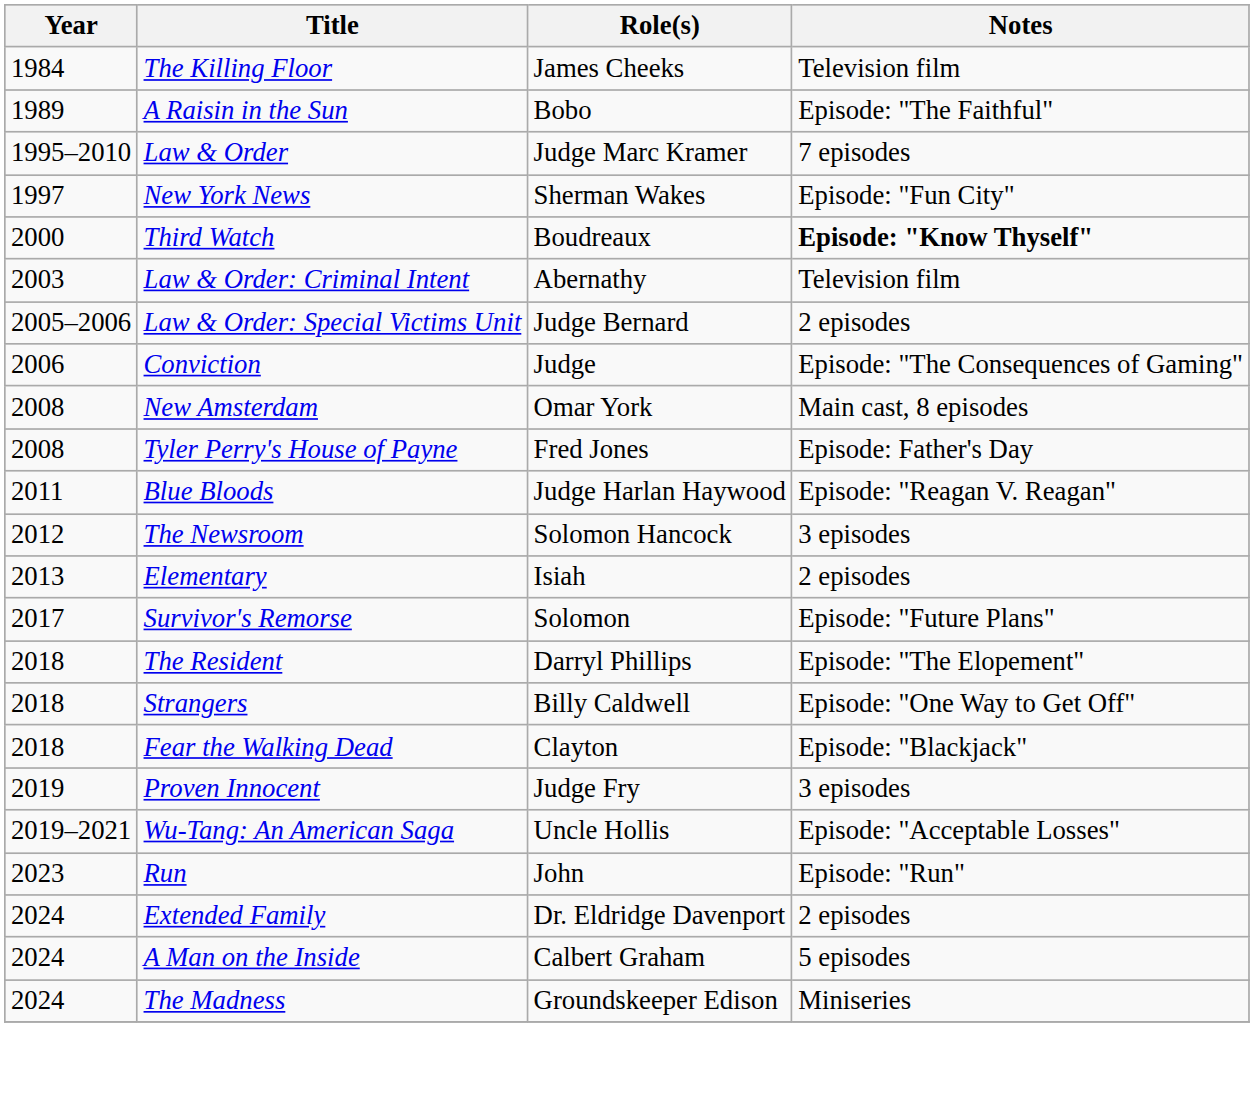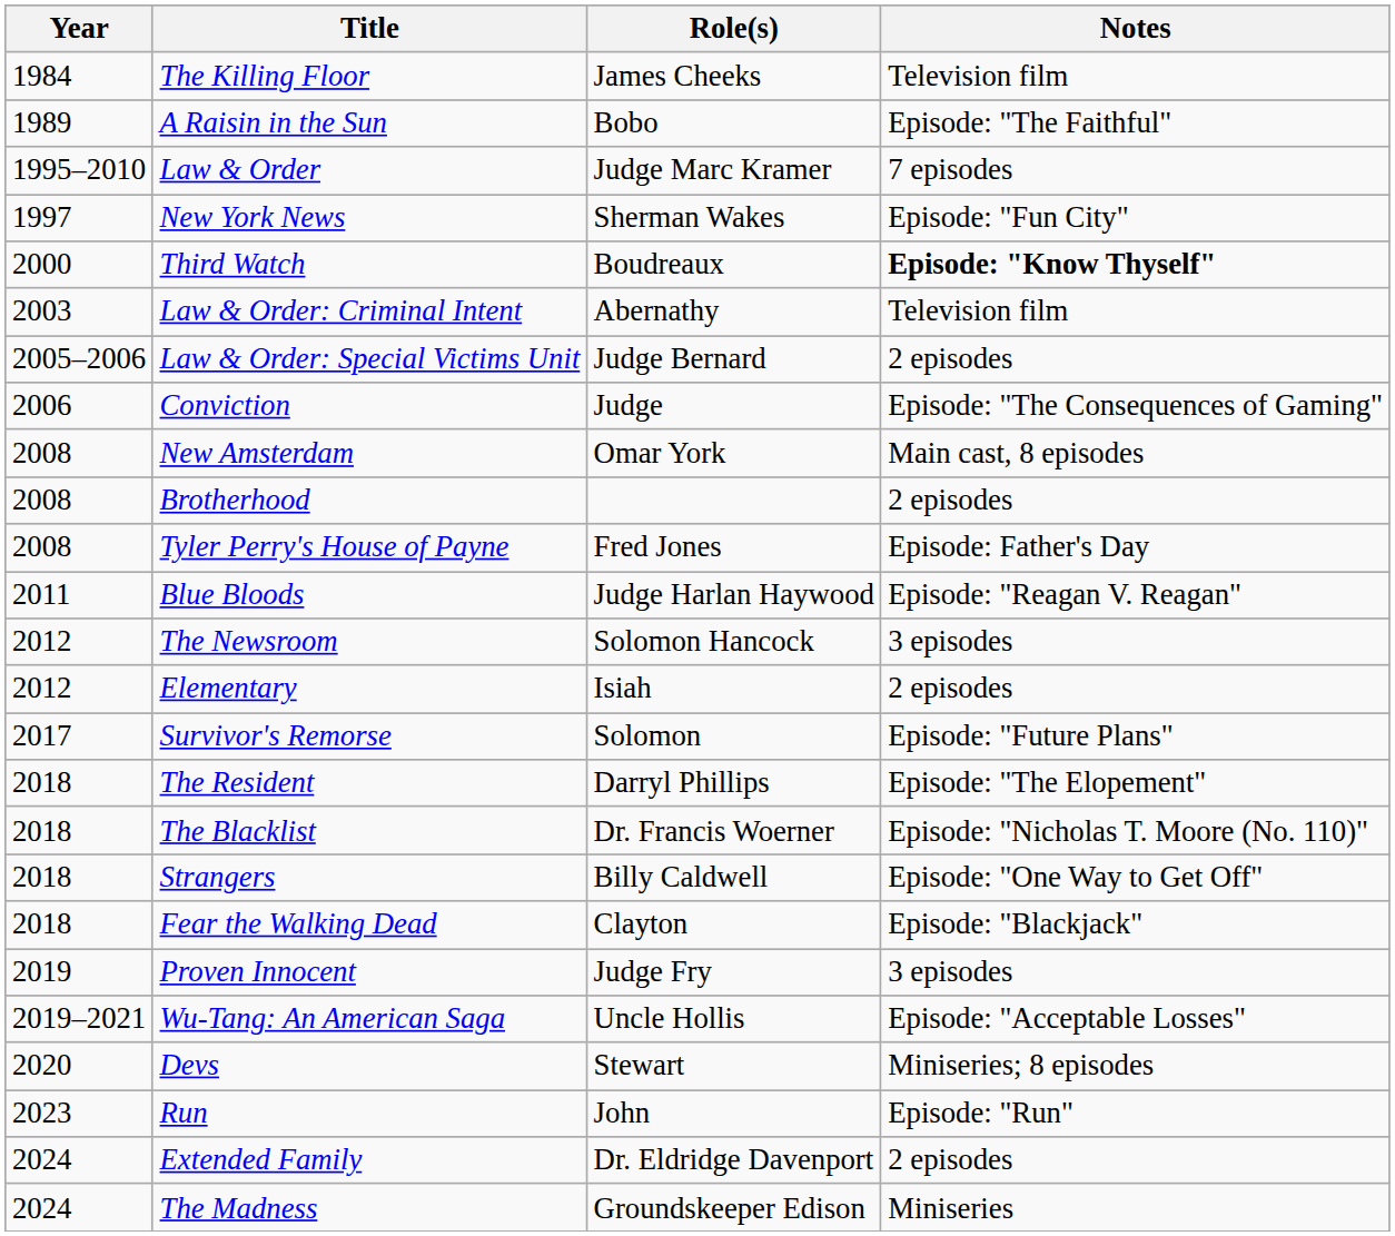 <table class="wikitable sortable">
 <tr>
 <th>Year</th>
 <th>Title</th>
 <th>Role(s)</th>
 <th class="unsortable">Notes</th>
 </tr>
 <tr>
 <td>1984</td>
 <td><em><a href='#'>The Killing Floor</a></em></td>
 <td>James Cheeks</td>
 <td>Television film</td>
 </tr>
 <tr>
 <td>1989</td>
 <td><em><a href='#'>A Raisin in the Sun</a></em></td>
 <td>Bobo</td>
 <td>Episode: "The Faithful"</td>
 </tr>
 <tr>
 <td>1995–2010</td>
 <td><em><a href='#'>Law & Order</a></em></td>
 <td>Judge Marc Kramer</td>
 <td>7 episodes</td>
 </tr>
 <tr>
 <td>1997</td>
 <td><em><a href='#'>New York News</a></em></td>
 <td>Sherman Wakes</td>
 <td>Episode: "Fun City"</td>
 </tr>
 <tr>
 <td>2000</td>
 <td><em><a href='#'>Third Watch</a></em></td>
 <td>Boudreaux</td>
 <td><strong>Episode: "Know Thyself"</strong></td>
 </tr>
 <tr>
 <td>2003</td>
 <td><em><a href='#'>Law & Order: Criminal Intent</a></em></td>
 <td>Abernathy</td>
 <td>Television film</td>
 </tr>
 <tr>
 <td>2005–2006</td>
 <td><em><a href='#'>Law & Order: Special Victims Unit</a></em></td>
 <td>Judge Bernard</td>
 <td>2 episodes</td>
 </tr>
 <tr>
 <td>2006</td>
 <td><em><a href='#'>Conviction</a></em></td>
 <td>Judge</td>
 <td>Episode: "The Consequences of Gaming"</td>
 </tr>
 <tr>
 <td>2008</td>
 <td><em><a href='#'>New Amsterdam</a></em></td>
 <td>Omar York</td>
 <td>Main cast, 8 episodes</td>
 </tr>
 <tr>
 <td>2008</td>
+<td><em><a href='#'>Brotherhood</a></em></td>
+<td></td>
+<td>2 episodes</td>
+</tr>
+<tr>
+<td>2008</td>
 <td><em><a href='#'>Tyler Perry's House of Payne</a></em></td>
 <td>Fred Jones</td>
 <td>Episode: Father's Day</td>
 </tr>
 <tr>
 <td>2011</td>
 <td><em><a href='#'>Blue Bloods</a></em></td>
 <td>Judge Harlan Haywood</td>
 <td>Episode: "Reagan V. Reagan"</td>
 </tr>
 <tr>
 <td>2012</td>
 <td><em><a href='#'>The Newsroom</a></em></td>
 <td>Solomon Hancock</td>
 <td>3 episodes</td>
 </tr>
 <tr>
-<td>2013</td>
+<td>2012</td>
 <td><em><a href='#'>Elementary</a></em></td>
 <td>Isiah</td>
 <td>2 episodes</td>
 </tr>
 <tr>
 <td>2017</td>
 <td><em><a href='#'>Survivor's Remorse</a></em></td>
 <td>Solomon</td>
 <td>Episode: "Future Plans"</td>
 </tr>
 <tr>
 <td>2018</td>
 <td><em><a href='#'>The Resident</a></em></td>
 <td>Darryl Phillips</td>
 <td>Episode: "The Elopement"</td>
+</tr>
+<tr>
+<td>2018</td>
+<td><em><a href='#'>The Blacklist</a></em></td>
+<td>Dr. Francis Woerner</td>
+<td>Episode: "Nicholas T. Moore (No. 110)"</td>
 </tr>
 <tr>
 <td>2018</td>
 <td><em><a href='#'>Strangers</a></em></td>
 <td>Billy Caldwell</td>
 <td>Episode: "One Way to Get Off"</td>
 </tr>
 <tr>
 <td>2018</td>
 <td><em><a href='#'>Fear the Walking Dead</a></em></td>
 <td>Clayton</td>
 <td>Episode: "Blackjack"</td>
 </tr>
 <tr>
 <td>2019</td>
 <td><em><a href='#'>Proven Innocent</a></em></td>
 <td>Judge Fry</td>
 <td>3 episodes</td>
 </tr>
 <tr>
 <td>2019–2021</td>
 <td><em><a href='#'>Wu-Tang: An American Saga</a></em></td>
 <td>Uncle Hollis</td>
 <td>Episode: "Acceptable Losses"</td>
 </tr>
 <tr>
+<td>2020</td>
+<td><em><a href='#'>Devs</a></em></td>
+<td>Stewart</td>
+<td>Miniseries; 8 episodes</td>
+</tr>
+<tr>
 <td>2023</td>
 <td><em><a href='#'>Run</a></em></td>
 <td>John</td>
 <td>Episode: "Run"</td>
 </tr>
 <tr>
 <td>2024</td>
 <td><em><a href='#'>Extended Family</a></em></td>
 <td>Dr. Eldridge Davenport</td>
 <td>2 episodes</td>
 </tr>
 <tr>
 <td>2024</td>
-<td><em><a href='#'>A Man on the Inside</a></em></td>
-<td>Calbert Graham</td>
-<td>5 episodes</td>
-</tr>
-<tr>
-<td>2024</td>
 <td><em><a href='#'>The Madness</a></em></td>
 <td>Groundskeeper Edison</td>
 <td>Miniseries</td>
 </tr>
 <tr>
 </tr>
 </table>
